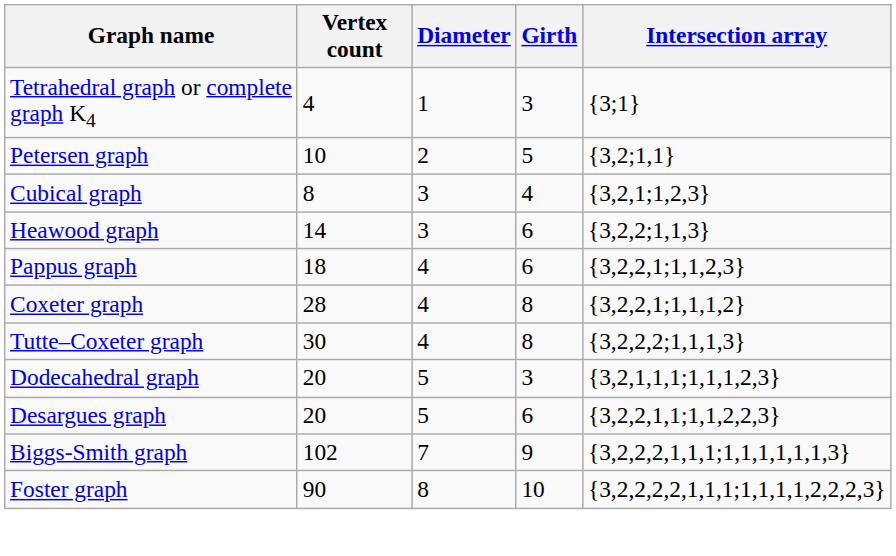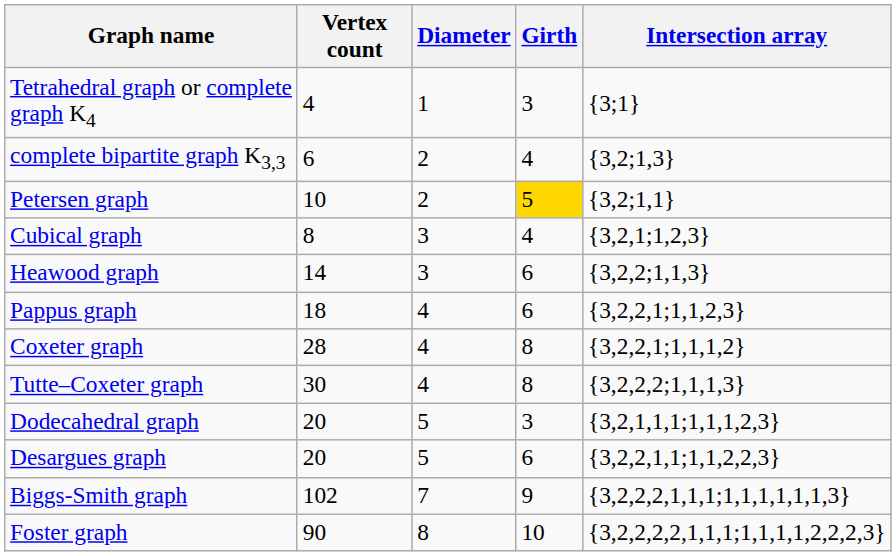 <table class="wikitable" border="1">
 <tr>
 <th>Graph name</th>
 <th>Vertex count</th>
 <th><a href='#'>Diameter</a></th>
 <th><a href='#'>Girth</a></th>
 <th><a href='#'>Intersection array</a></th>
 </tr>
 <tr>
 <td><a href='#'>Tetrahedral graph</a> or <a href='#'>complete graph</a> K<sub>4</sub></td>
 <td>4</td>
 <td>1</td>
 <td>3</td>
 <td>{3;1}</td>
 </tr>
 <tr>
+<td><a href='#'>complete bipartite graph</a> K<sub>3,3</sub></td>
+<td>6</td>
+<td>2</td>
+<td>4</td>
+<td>{3,2;1,3}</td>
+</tr>
+<tr>
 <td><a href='#'>Petersen graph</a></td>
 <td>10</td>
 <td>2</td>
-<td>5</td>
+<td style="background: gold;">5</td>
 <td>{3,2;1,1}</td>
 </tr>
 <tr>
 <td><a href='#'>Cubical graph</a></td>
 <td>8</td>
 <td>3</td>
 <td>4</td>
 <td>{3,2,1;1,2,3}</td>
 </tr>
 <tr>
 <td><a href='#'>Heawood graph</a></td>
 <td>14</td>
 <td>3</td>
 <td>6</td>
 <td>{3,2,2;1,1,3}</td>
 </tr>
 <tr>
 <td><a href='#'>Pappus graph</a></td>
 <td>18</td>
 <td>4</td>
 <td>6</td>
 <td>{3,2,2,1;1,1,2,3}</td>
 </tr>
 <tr>
 <td><a href='#'>Coxeter graph</a></td>
 <td>28</td>
 <td>4</td>
 <td>8</td>
 <td>{3,2,2,1;1,1,1,2}</td>
 </tr>
 <tr>
 <td><a href='#'>Tutte–Coxeter graph</a></td>
 <td>30</td>
 <td>4</td>
 <td>8</td>
 <td>{3,2,2,2;1,1,1,3}</td>
 </tr>
 <tr>
 <td><a href='#'>Dodecahedral graph</a></td>
 <td>20</td>
 <td>5</td>
 <td>3</td>
 <td>{3,2,1,1,1;1,1,1,2,3}</td>
 </tr>
 <tr>
 <td><a href='#'>Desargues graph</a></td>
 <td>20</td>
 <td>5</td>
 <td>6</td>
 <td>{3,2,2,1,1;1,1,2,2,3}</td>
 </tr>
 <tr>
 <td><a href='#'>Biggs-Smith graph</a></td>
 <td>102</td>
 <td>7</td>
 <td>9</td>
 <td>{3,2,2,2,1,1,1;1,1,1,1,1,1,3}</td>
 </tr>
 <tr>
 <td><a href='#'>Foster graph</a></td>
 <td>90</td>
 <td>8</td>
 <td>10</td>
 <td>{3,2,2,2,2,1,1,1;1,1,1,1,2,2,2,3}</td>
 </tr>
 </table>
